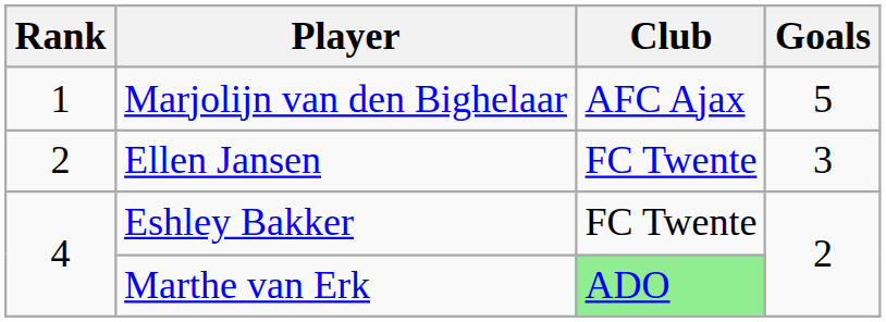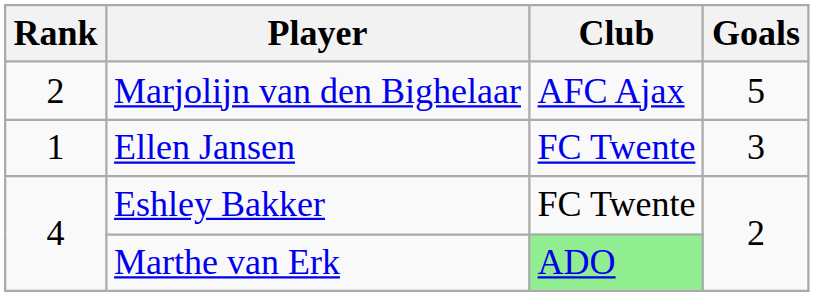 <table class="wikitable" style="text-align:center">
 <tr>
 <th>Rank</th>
 <th>Player</th>
 <th>Club</th>
 <th>Goals</th>
 </tr>
 <tr>
-<td>1</td>
+<td>2</td>
 <td align="left"> <a href='#'>Marjolijn van den Bighelaar</a></td>
 <td align="left"><a href='#'>AFC Ajax</a></td>
 <td>5</td>
 </tr>
 <tr>
-<td>2</td>
+<td>1</td>
 <td align="left"> <a href='#'>Ellen Jansen</a></td>
 <td align="left"><a href='#'>FC Twente</a></td>
 <td>3</td>
 </tr>
 <tr>
 <td rowspan=2>4</td>
 <td align="left"> <a href='#'>Eshley Bakker</a></td>
 <td align="left">FC Twente</td>
 <td rowspan=2>2</td>
 </tr>
 <tr>
 <td align="left"> <a href='#'>Marthe van Erk</a></td>
 <td align="left" style="background: lightgreen;"><a href='#'>ADO</a></td>
 </tr>
 </table>
